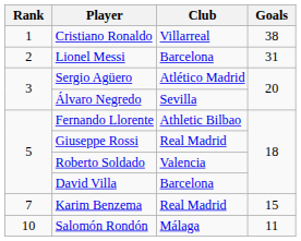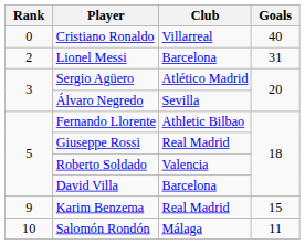 <table class="wikitable">
 <tr>
 <th width=50px>Rank</th>
 <th>Player</th>
 <th>Club</th>
 <th width=50px>Goals</th>
 </tr>
 <tr>
-<td style="text-align:center;">1</td>
+<td style="text-align:center;">0</td>
 <td> <a href='#'>Cristiano Ronaldo</a></td>
 <td><a href='#'>Villarreal</a></td>
-<td style="text-align:center;">38</td>
+<td style="text-align:center;">40</td>
 </tr>
 <tr>
 <td style="text-align:center;">2</td>
 <td> <a href='#'>Lionel Messi</a></td>
 <td><a href='#'>Barcelona</a></td>
 <td style="text-align:center;">31</td>
 </tr>
 <tr>
 <td rowspan=2 style="text-align:center;">3</td>
 <td> <a href='#'>Sergio Agüero</a></td>
 <td><a href='#'>Atlético Madrid</a></td>
 <td rowspan=2 style="text-align:center;">20</td>
 </tr>
 <tr>
 <td> <a href='#'>Álvaro Negredo</a></td>
 <td><a href='#'>Sevilla</a></td>
 </tr>
 <tr>
 <td rowspan=4 style="text-align:center;">5</td>
 <td> <a href='#'>Fernando Llorente</a></td>
 <td><a href='#'>Athletic Bilbao</a></td>
 <td rowspan=4 style="text-align:center;">18</td>
 </tr>
 <tr>
 <td> <a href='#'>Giuseppe Rossi</a></td>
 <td><a href='#'>Real Madrid</a></td>
 </tr>
 <tr>
 <td> <a href='#'>Roberto Soldado</a></td>
 <td><a href='#'>Valencia</a></td>
 </tr>
 <tr>
 <td> <a href='#'>David Villa</a></td>
 <td><a href='#'>Barcelona</a></td>
 </tr>
 <tr>
-<td style="text-align:center;">7</td>
+<td style="text-align:center;">9</td>
 <td> <a href='#'>Karim Benzema</a></td>
 <td><a href='#'>Real Madrid</a></td>
 <td style="text-align:center;">15</td>
 </tr>
 <tr>
 <td style="text-align:center;">10</td>
 <td> <a href='#'>Salomón Rondón</a></td>
 <td><a href='#'>Málaga</a></td>
 <td style="text-align:center;">11</td>
 </tr>
 </table>
